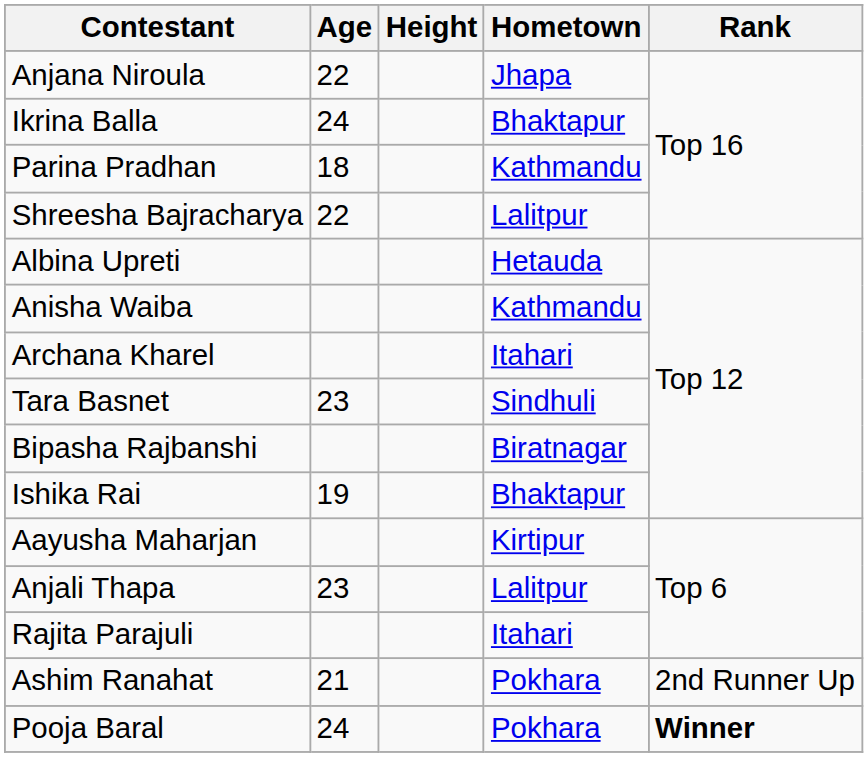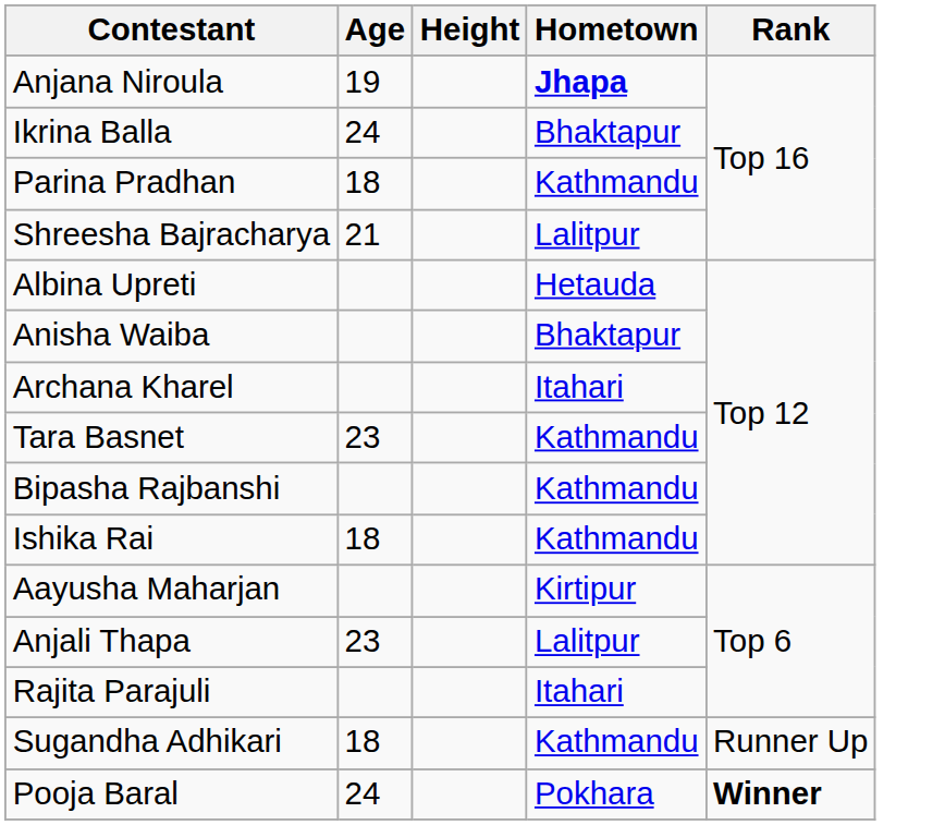 <table class="wikitable sortable">
 <tr>
 <th>Contestant</th>
 <th>Age</th>
 <th>Height</th>
 <th>Hometown</th>
 <th>Rank</th>
 </tr>
 <tr>
 <td>Anjana Niroula</td>
-<td>22</td>
+<td>19</td>
 <td></td>
-<td><a href='#'>Jhapa</a></td>
+<td><strong><a href='#'>Jhapa</a></strong></td>
 <td rowspan="4">Top 16</td>
 </tr>
 <tr>
 <td>Ikrina Balla</td>
 <td>24</td>
 <td></td>
 <td><a href='#'>Bhaktapur</a></td>
 </tr>
 <tr>
 <td>Parina Pradhan</td>
 <td>18</td>
 <td></td>
 <td><a href='#'>Kathmandu</a></td>
 </tr>
 <tr>
 <td>Shreesha Bajracharya</td>
-<td>22</td>
+<td>21</td>
 <td></td>
 <td><a href='#'>Lalitpur</a></td>
 </tr>
 <tr>
 <td>Albina Upreti</td>
 <td></td>
 <td></td>
 <td><a href='#'>Hetauda</a></td>
 <td rowspan="6">Top 12</td>
 </tr>
 <tr>
 <td>Anisha Waiba</td>
 <td></td>
 <td></td>
-<td><a href='#'>Kathmandu</a></td>
+<td><a href='#'>Bhaktapur</a></td>
 </tr>
 <tr>
 <td>Archana Kharel</td>
 <td></td>
 <td></td>
 <td><a href='#'>Itahari</a></td>
 </tr>
 <tr>
 <td>Tara Basnet</td>
 <td>23</td>
 <td></td>
-<td><a href='#'>Sindhuli</a></td>
+<td><a href='#'>Kathmandu</a></td>
 </tr>
 <tr>
 <td>Bipasha Rajbanshi</td>
 <td></td>
 <td></td>
-<td><a href='#'>Biratnagar</a></td>
+<td><a href='#'>Kathmandu</a></td>
 </tr>
 <tr>
 <td>Ishika Rai</td>
-<td>19</td>
+<td>18</td>
 <td></td>
-<td><a href='#'>Bhaktapur</a></td>
+<td><a href='#'>Kathmandu</a></td>
 </tr>
 <tr>
 <td>Aayusha Maharjan</td>
 <td></td>
 <td></td>
 <td><a href='#'>Kirtipur</a></td>
 <td rowspan="3">Top 6</td>
 </tr>
 <tr>
 <td>Anjali Thapa</td>
 <td>23</td>
 <td></td>
 <td><a href='#'>Lalitpur</a></td>
 </tr>
 <tr>
 <td>Rajita Parajuli</td>
 <td></td>
 <td></td>
 <td><a href='#'>Itahari</a></td>
 </tr>
 <tr>
-<td>Ashim Ranahat</td>
-<td>21</td>
+<td>Sugandha Adhikari</td>
+<td>18</td>
 <td></td>
-<td><a href='#'>Pokhara</a></td>
-<td>2nd Runner Up</td>
+<td><a href='#'>Kathmandu</a></td>
+<td>Runner Up</td>
 </tr>
 <tr>
 <td>Pooja Baral</td>
 <td>24</td>
 <td></td>
 <td><a href='#'>Pokhara</a></td>
 <td><strong>Winner</strong></td>
 </tr>
 </table>
